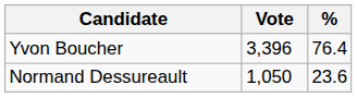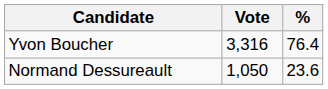 <table class="wikitable">
 <tr>
 <th bgcolor="#DDDDFF" width="200px">Candidate</th>
 <th bgcolor="#DDDDFF" width="50px">Vote</th>
 <th bgcolor="#DDDDFF" width="30px">%</th>
 </tr>
 <tr>
 <td>Yvon Boucher</td>
-<td>3,396</td>
+<td>3,316</td>
 <td>76.4</td>
 </tr>
 <tr>
 <td>Normand Dessureault</td>
 <td>1,050</td>
 <td>23.6</td>
 </tr>
 </table>
